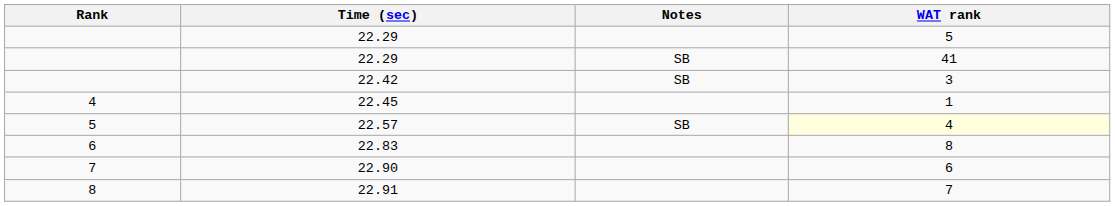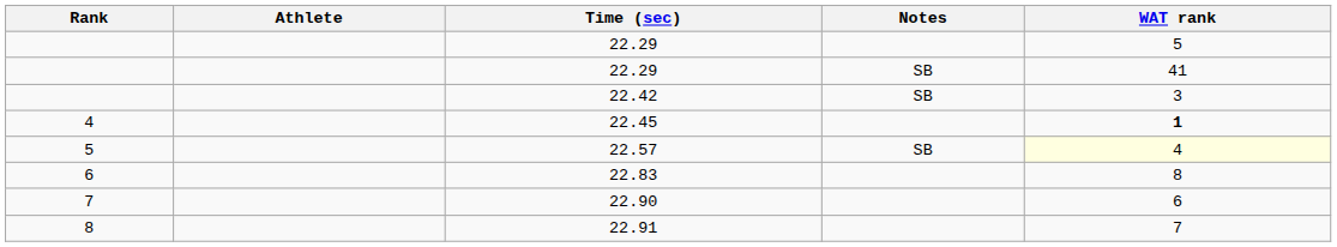 <table class="wikitable"  width=85%>
 <tr>
 <th>Rank</th>
+<th>Athlete</th>
 <th>Time (<a href='#'>sec</a>)</th>
 <th>Notes</th>
 <th><a href='#'>WAT</a> rank</th>
 </tr>
 <tr align="center">
 <td></td>
+<td align="left"></td>
 <td>22.29</td>
 <td></td>
 <td>5</td>
 </tr>
 <tr align="center">
 <td></td>
+<td align="left"></td>
 <td>22.29</td>
 <td>SB</td>
 <td>41</td>
 </tr>
 <tr align="center">
 <td></td>
+<td align="left"></td>
 <td>22.42</td>
 <td>SB</td>
 <td>3</td>
 </tr>
 <tr align="center">
 <td>4</td>
+<td align="left"></td>
 <td>22.45</td>
 <td></td>
-<td>1</td>
+<td><strong>1</strong></td>
 </tr>
 <tr align="center">
 <td>5</td>
+<td align="left"></td>
 <td>22.57</td>
 <td>SB</td>
 <td style="background: lightyellow;">4</td>
 </tr>
 <tr align="center">
 <td>6</td>
+<td align="left"></td>
 <td>22.83</td>
 <td></td>
 <td>8</td>
 </tr>
 <tr align="center">
 <td>7</td>
+<td align="left"></td>
 <td>22.90</td>
 <td></td>
 <td>6</td>
 </tr>
 <tr align="center">
 <td>8</td>
+<td align="left"></td>
 <td>22.91</td>
 <td></td>
 <td>7</td>
 </tr>
 </table>
